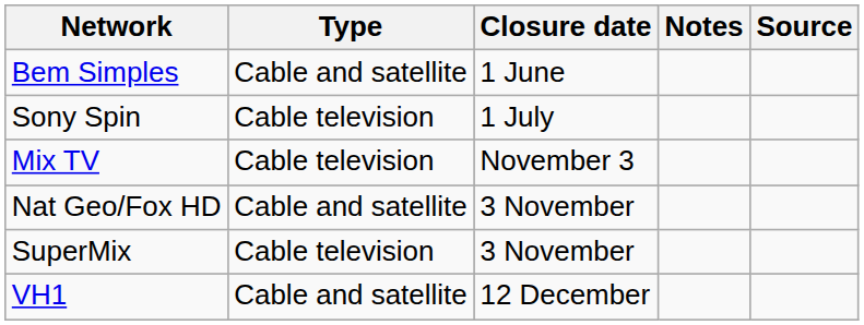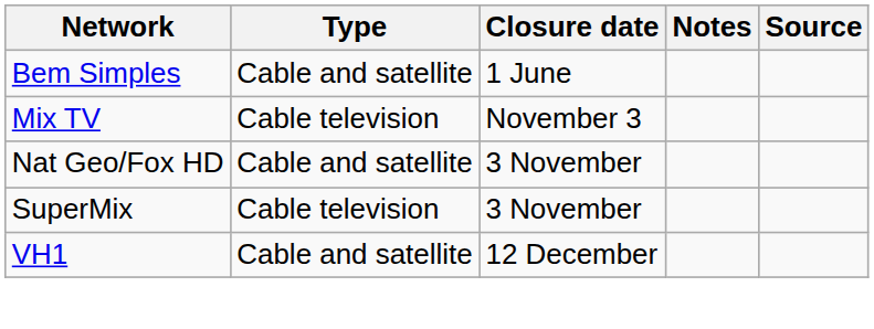 <table class="wikitable sortable">
 <tr>
 <th>Network</th>
 <th>Type</th>
 <th>Closure date</th>
 <th>Notes</th>
 <th>Source</th>
 </tr>
 <tr>
 <td><a href='#'>Bem Simples</a></td>
 <td>Cable and satellite</td>
 <td>1 June</td>
-<td></td>
-<td></td>
-</tr>
-<tr>
-<td>Sony Spin</td>
-<td>Cable television</td>
-<td>1 July</td>
 <td></td>
 <td></td>
 </tr>
 <tr>
 <td><a href='#'>Mix TV</a></td>
 <td>Cable television</td>
 <td>November 3</td>
 <td></td>
 <td></td>
 </tr>
 <tr>
 <td>Nat Geo/Fox HD</td>
 <td>Cable and satellite</td>
 <td>3 November</td>
 <td></td>
 <td></td>
 </tr>
 <tr>
 <td>SuperMix</td>
 <td>Cable television</td>
 <td>3 November</td>
 <td></td>
 <td></td>
 </tr>
 <tr>
 <td><a href='#'>VH1</a></td>
 <td>Cable and satellite</td>
 <td>12 December</td>
 <td></td>
 <td></td>
 </tr>
 </table>
